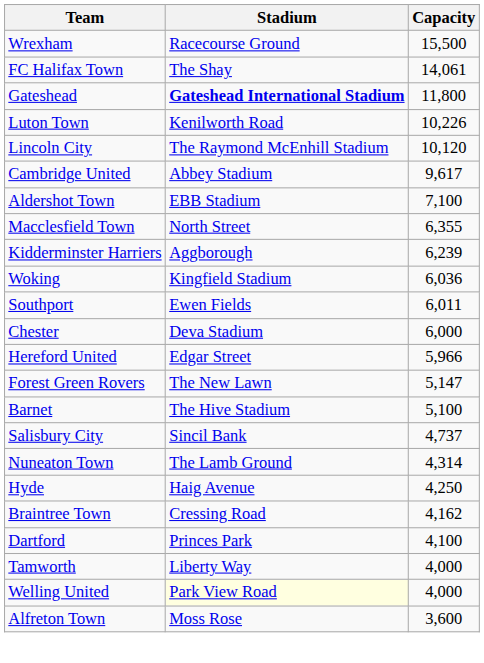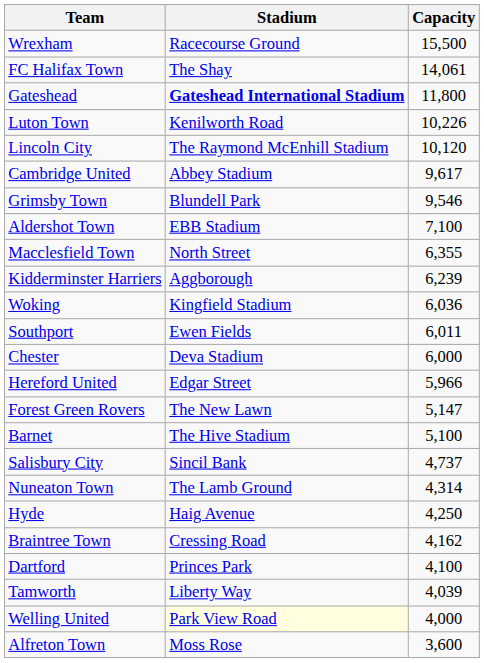 <table class="wikitable sortable">
 <tr>
 <th>Team</th>
 <th>Stadium</th>
 <th>Capacity</th>
 </tr>
 <tr>
 <td><a href='#'>Wrexham</a></td>
 <td><a href='#'>Racecourse Ground</a></td>
 <td align="center">15,500</td>
 </tr>
 <tr>
 <td><a href='#'>FC Halifax Town</a></td>
 <td><a href='#'>The Shay</a></td>
 <td align="center">14,061</td>
 </tr>
 <tr>
 <td><a href='#'>Gateshead</a></td>
 <td><strong><a href='#'>Gateshead International Stadium</a></strong></td>
 <td align="center">11,800</td>
 </tr>
 <tr>
 <td><a href='#'>Luton Town</a></td>
 <td><a href='#'>Kenilworth Road</a></td>
 <td align="center">10,226</td>
 </tr>
 <tr>
 <td><a href='#'>Lincoln City</a></td>
 <td><a href='#'>The Raymond McEnhill Stadium</a></td>
 <td align="center">10,120</td>
 </tr>
 <tr>
 <td><a href='#'>Cambridge United</a></td>
 <td><a href='#'>Abbey Stadium</a></td>
 <td align="center">9,617</td>
+</tr>
+<tr>
+<td><a href='#'>Grimsby Town</a></td>
+<td><a href='#'>Blundell Park</a></td>
+<td align="center">9,546</td>
 </tr>
 <tr>
 <td><a href='#'>Aldershot Town</a></td>
 <td><a href='#'>EBB Stadium</a></td>
 <td align="center">7,100</td>
 </tr>
 <tr>
 <td><a href='#'>Macclesfield Town</a></td>
 <td><a href='#'>North Street</a></td>
 <td align="center">6,355</td>
 </tr>
 <tr>
 <td><a href='#'>Kidderminster Harriers</a></td>
 <td><a href='#'>Aggborough</a></td>
 <td align="center">6,239</td>
 </tr>
 <tr>
 <td><a href='#'>Woking</a></td>
 <td><a href='#'>Kingfield Stadium</a></td>
 <td align="center">6,036</td>
 </tr>
 <tr>
 <td><a href='#'>Southport</a></td>
 <td><a href='#'>Ewen Fields</a></td>
 <td align="center">6,011</td>
 </tr>
 <tr>
 <td><a href='#'>Chester</a></td>
 <td><a href='#'>Deva Stadium</a></td>
 <td align="center">6,000</td>
 </tr>
 <tr>
 <td><a href='#'>Hereford United</a></td>
 <td><a href='#'>Edgar Street</a></td>
 <td align="center">5,966</td>
 </tr>
 <tr>
 <td><a href='#'>Forest Green Rovers</a></td>
 <td><a href='#'>The New Lawn</a></td>
 <td align="center">5,147</td>
 </tr>
 <tr>
 <td><a href='#'>Barnet</a></td>
 <td><a href='#'>The Hive Stadium</a></td>
 <td align="center">5,100</td>
 </tr>
 <tr>
 <td><a href='#'>Salisbury City</a></td>
 <td><a href='#'>Sincil Bank</a></td>
 <td align="center">4,737</td>
 </tr>
 <tr>
 <td><a href='#'>Nuneaton Town</a></td>
 <td><a href='#'>The Lamb Ground</a></td>
 <td align="center">4,314</td>
 </tr>
 <tr>
 <td><a href='#'>Hyde</a></td>
 <td><a href='#'>Haig Avenue</a></td>
 <td align="center">4,250</td>
 </tr>
 <tr>
 <td><a href='#'>Braintree Town</a></td>
 <td><a href='#'>Cressing Road</a></td>
 <td align="center">4,162</td>
 </tr>
 <tr>
 <td><a href='#'>Dartford</a></td>
 <td><a href='#'>Princes Park</a></td>
 <td align="center">4,100</td>
 </tr>
 <tr>
 <td><a href='#'>Tamworth</a></td>
 <td><a href='#'>Liberty Way</a></td>
-<td align="center">4,000</td>
+<td align="center">4,039</td>
 </tr>
 <tr>
 <td><a href='#'>Welling United</a></td>
 <td style="background: lightyellow;"><a href='#'>Park View Road</a></td>
 <td align="center">4,000</td>
 </tr>
 <tr>
 <td><a href='#'>Alfreton Town</a></td>
 <td><a href='#'>Moss Rose</a></td>
 <td align="center">3,600</td>
 </tr>
 </table>
